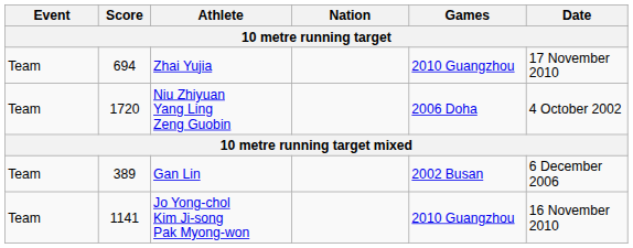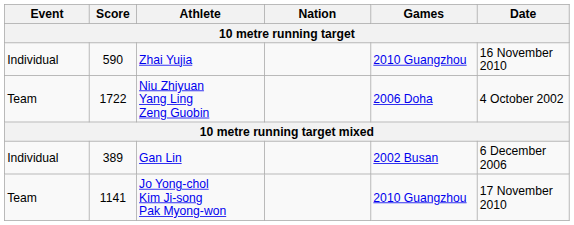 <table class="wikitable" style="font-size:95%; width: 80%;">
 <tr>
 <th width=12%>Event</th>
 <th width=5%>Score</th>
 <th width=18%>Athlete</th>
 <th width=15%>Nation</th>
 <th width=15%>Games</th>
 <th width=13%>Date</th>
 </tr>
 <tr>
 <th colspan="6">10 metre running target</th>
 </tr>
 <tr>
-<td>Team</td>
-<td align="center">694</td>
+<td>Individual</td>
+<td align="center">590</td>
 <td><a href='#'>Zhai Yujia</a></td>
 <td></td>
 <td><a href='#'>2010 Guangzhou</a></td>
-<td>17 November 2010</td>
+<td>16 November 2010</td>
 </tr>
 <tr>
 <td>Team</td>
-<td align="center">1720</td>
+<td align="center">1722</td>
 <td><a href='#'>Niu Zhiyuan</a><br><a href='#'>Yang Ling</a><br><a href='#'>Zeng Guobin</a></td>
 <td></td>
 <td><a href='#'>2006 Doha</a></td>
 <td>4 October 2002</td>
 </tr>
 <tr>
 <th colspan="6">10 metre running target mixed</th>
 </tr>
 <tr>
-<td>Team</td>
+<td>Individual</td>
 <td align="center">389</td>
 <td><a href='#'>Gan Lin</a></td>
 <td></td>
 <td><a href='#'>2002 Busan</a></td>
 <td>6 December 2006</td>
 </tr>
 <tr>
 <td>Team</td>
 <td align="center">1141</td>
 <td><a href='#'>Jo Yong-chol</a><br><a href='#'>Kim Ji-song</a><br><a href='#'>Pak Myong-won</a></td>
 <td></td>
 <td><a href='#'>2010 Guangzhou</a></td>
-<td>16 November 2010</td>
+<td>17 November 2010</td>
 </tr>
 </table>
